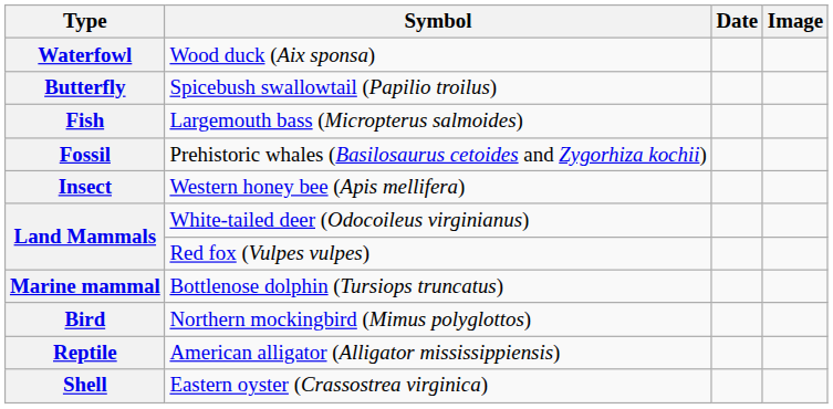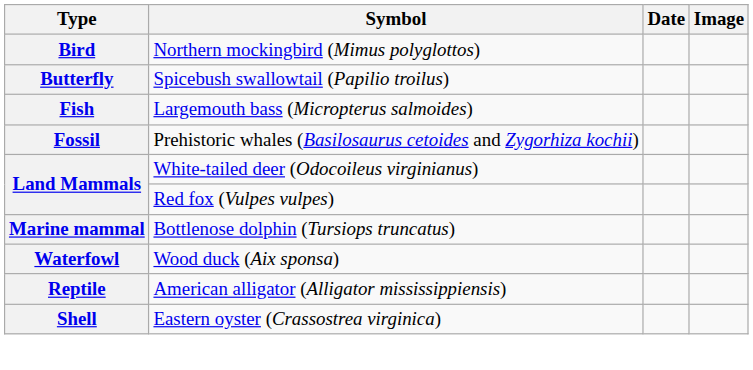 <table class="wikitable sortable">
 <tr>
 <th>Type</th>
 <th>Symbol</th>
 <th>Date</th>
 <th class="unsortable">Image</th>
 </tr>
 <tr>
-<th><a href='#'>Waterfowl</a></th>
-<td><a href='#'>Wood duck</a> (<em>Aix sponsa</em>)</td>
+<th><a href='#'>Bird</a></th>
+<td><a href='#'>Northern mockingbird</a> (<em>Mimus polyglottos</em>)</td>
 <td></td>
 <td></td>
 </tr>
 <tr>
 <th><a href='#'>Butterfly</a></th>
 <td><a href='#'>Spicebush swallowtail</a> (<em>Papilio troilus</em>)</td>
 <td></td>
 <td></td>
 </tr>
 <tr>
 <th><a href='#'>Fish</a></th>
 <td><a href='#'>Largemouth bass</a> (<em>Micropterus salmoides</em>)</td>
 <td></td>
 <td></td>
 </tr>
 <tr>
 <th><a href='#'>Fossil</a></th>
 <td>Prehistoric whales (<em><a href='#'>Basilosaurus cetoides</a></em> and <em><a href='#'>Zygorhiza kochii</a></em>)</td>
 <td></td>
 <td></td>
 </tr>
 <tr>
-<th><a href='#'>Insect</a></th>
-<td><a href='#'>Western honey bee</a> (<em>Apis mellifera</em>)</td>
-<td></td>
-<td></td>
-</tr>
-<tr>
 <th rowspan=2><a href='#'>Land Mammals</a></th>
 <td><a href='#'>White-tailed deer</a> (<em>Odocoileus virginianus</em>)</td>
 <td></td>
 <td></td>
 </tr>
 <tr>
 <td><a href='#'>Red fox</a> (<em>Vulpes vulpes</em>)</td>
 <td></td>
 <td></td>
 </tr>
 <tr>
 <th><a href='#'>Marine mammal</a></th>
 <td><a href='#'>Bottlenose dolphin</a> (<em>Tursiops truncatus</em>)</td>
 <td></td>
 <td></td>
 </tr>
 <tr>
-<th><a href='#'>Bird</a></th>
-<td><a href='#'>Northern mockingbird</a> (<em>Mimus polyglottos</em>)</td>
+<th><a href='#'>Waterfowl</a></th>
+<td><a href='#'>Wood duck</a> (<em>Aix sponsa</em>)</td>
 <td></td>
 <td></td>
 </tr>
 <tr>
 <th><a href='#'>Reptile</a></th>
 <td><a href='#'>American alligator</a> (<em>Alligator mississippiensis</em>)</td>
 <td></td>
 <td></td>
 </tr>
 <tr>
 <th><a href='#'>Shell</a></th>
 <td><a href='#'>Eastern oyster</a> (<em>Crassostrea virginica</em>)</td>
 <td></td>
 <td></td>
 </tr>
 </table>
